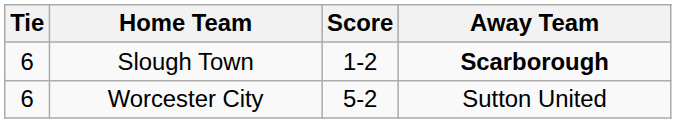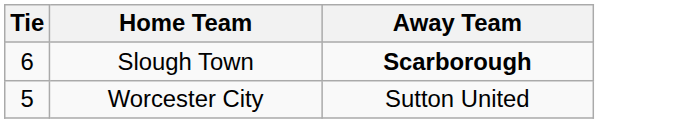 <table class="wikitable" style="text-align:center;">
 <tr>
 <th width=20>Tie</th>
 <th width=175>Home Team</th>
-<th width=20>Score</th>
 <th width=175>Away Team</th>
 </tr>
 <tr>
 <td>6</td>
 <td>Slough Town</td>
-<td>1-2</td>
 <td><strong>Scarborough</strong></td>
 </tr>
 <tr>
-<td>6</td>
+<td>5</td>
 <td>Worcester City</td>
-<td>5-2</td>
 <td>Sutton United</td>
 </tr>
 </table>
